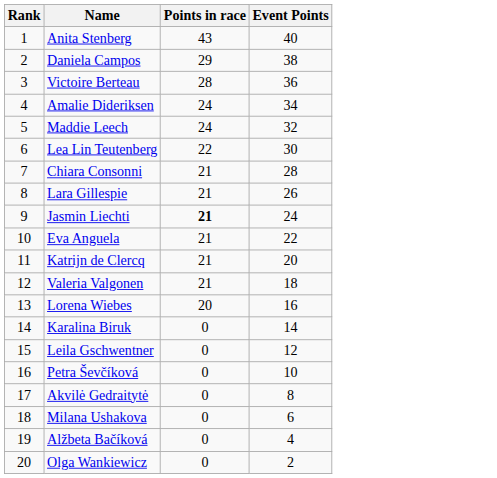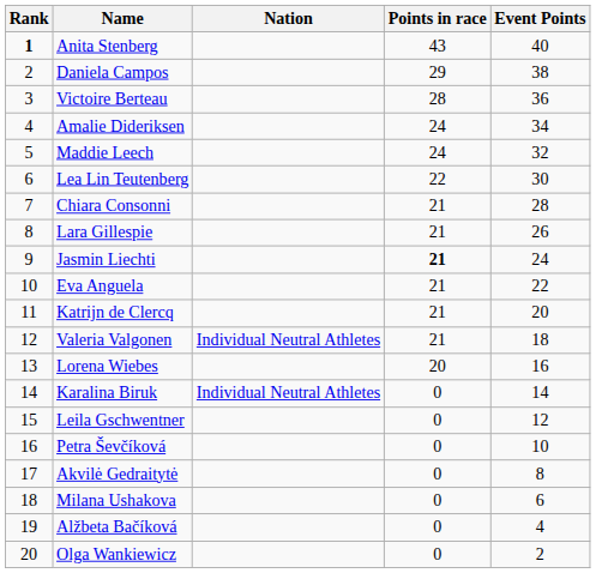 <table class="wikitable sortable" style="text-align:center">
 <tr>
 <th>Rank</th>
 <th>Name</th>
+<th>Nation</th>
 <th>Points in race</th>
 <th>Event Points</th>
 </tr>
 <tr>
-<td>1</td>
+<td><strong>1</strong></td>
 <td align=left><a href='#'>Anita Stenberg</a></td>
+<td align=left></td>
 <td>43</td>
 <td>40</td>
 </tr>
 <tr>
 <td>2</td>
 <td align=left><a href='#'>Daniela Campos</a></td>
+<td align=left></td>
 <td>29</td>
 <td>38</td>
 </tr>
 <tr>
 <td>3</td>
 <td align=left><a href='#'>Victoire Berteau</a></td>
+<td align=left></td>
 <td>28</td>
 <td>36</td>
 </tr>
 <tr>
 <td>4</td>
 <td align=left><a href='#'>Amalie Dideriksen</a></td>
+<td align=left></td>
 <td>24</td>
 <td>34</td>
 </tr>
 <tr>
 <td>5</td>
 <td align=left><a href='#'>Maddie Leech</a></td>
+<td align=left></td>
 <td>24</td>
 <td>32</td>
 </tr>
 <tr>
 <td>6</td>
 <td align=left><a href='#'>Lea Lin Teutenberg</a></td>
+<td align=left></td>
 <td>22</td>
 <td>30</td>
 </tr>
 <tr>
 <td>7</td>
 <td align=left><a href='#'>Chiara Consonni</a></td>
+<td align=left></td>
 <td>21</td>
 <td>28</td>
 </tr>
 <tr>
 <td>8</td>
 <td align=left><a href='#'>Lara Gillespie</a></td>
+<td align=left></td>
 <td>21</td>
 <td>26</td>
 </tr>
 <tr>
 <td>9</td>
 <td align=left><a href='#'>Jasmin Liechti</a></td>
+<td align=left></td>
 <td><strong>21</strong></td>
 <td>24</td>
 </tr>
 <tr>
 <td>10</td>
 <td align=left><a href='#'>Eva Anguela</a></td>
+<td align=left></td>
 <td>21</td>
 <td>22</td>
 </tr>
 <tr>
 <td>11</td>
 <td align=left><a href='#'>Katrijn de Clercq</a></td>
+<td align=left></td>
 <td>21</td>
 <td>20</td>
 </tr>
 <tr>
 <td>12</td>
 <td align=left><a href='#'>Valeria Valgonen</a></td>
+<td align=left><a href='#'>Individual Neutral Athletes</a></td>
 <td>21</td>
 <td>18</td>
 </tr>
 <tr>
 <td>13</td>
 <td align=left><a href='#'>Lorena Wiebes</a></td>
+<td align=left></td>
 <td>20</td>
 <td>16</td>
 </tr>
 <tr>
 <td>14</td>
 <td align=left><a href='#'>Karalina Biruk</a></td>
+<td align=left><a href='#'>Individual Neutral Athletes</a></td>
 <td>0</td>
 <td>14</td>
 </tr>
 <tr>
 <td>15</td>
 <td align=left><a href='#'>Leila Gschwentner</a></td>
+<td align=left></td>
 <td>0</td>
 <td>12</td>
 </tr>
 <tr>
 <td>16</td>
 <td align=left><a href='#'>Petra Ševčíková</a></td>
+<td align=left></td>
 <td>0</td>
 <td>10</td>
 </tr>
 <tr>
 <td>17</td>
 <td align=left><a href='#'>Akvilė Gedraitytė</a></td>
+<td align=left></td>
 <td>0</td>
 <td>8</td>
 </tr>
 <tr>
 <td>18</td>
 <td align=left><a href='#'>Milana Ushakova</a></td>
+<td align=left></td>
 <td>0</td>
 <td>6</td>
 </tr>
 <tr>
 <td>19</td>
 <td align=left><a href='#'>Alžbeta Bačíková</a></td>
+<td align=left></td>
 <td>0</td>
 <td>4</td>
 </tr>
 <tr>
 <td>20</td>
 <td align=left><a href='#'>Olga Wankiewicz</a></td>
+<td align=left></td>
 <td>0</td>
 <td>2</td>
 </tr>
 </table>
